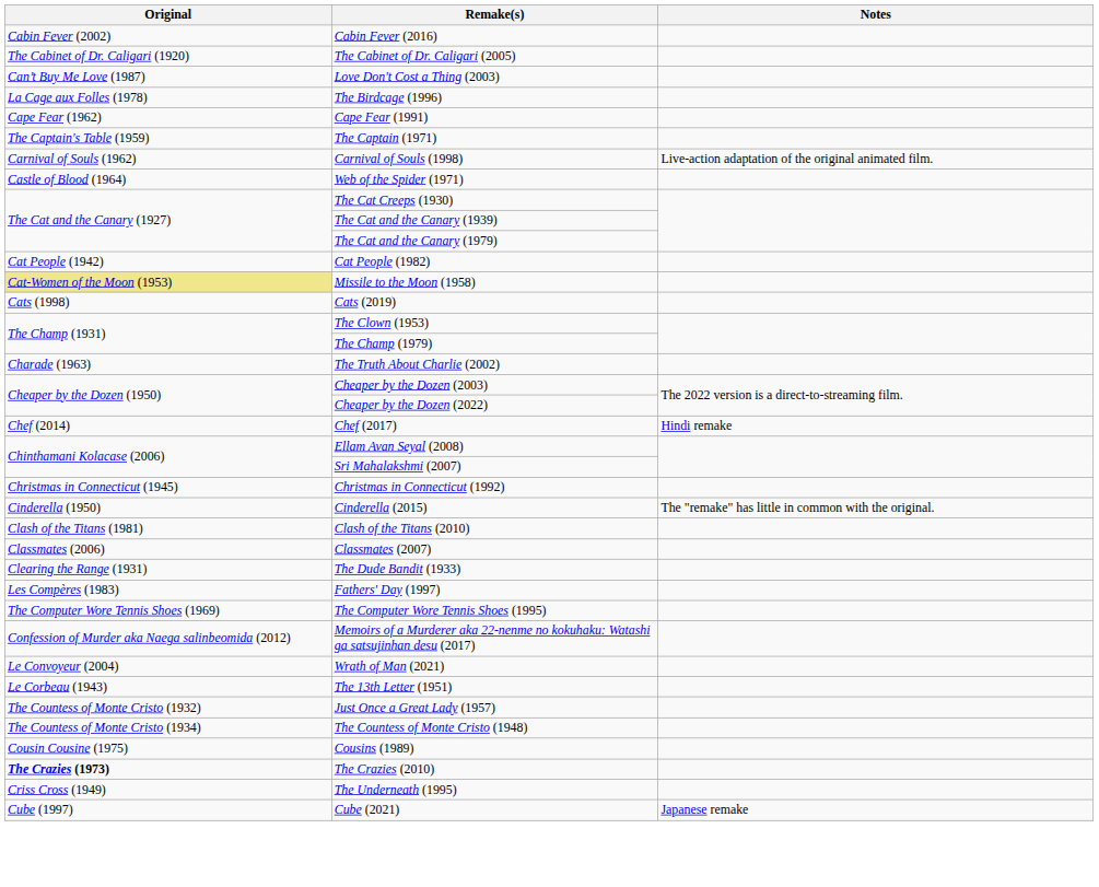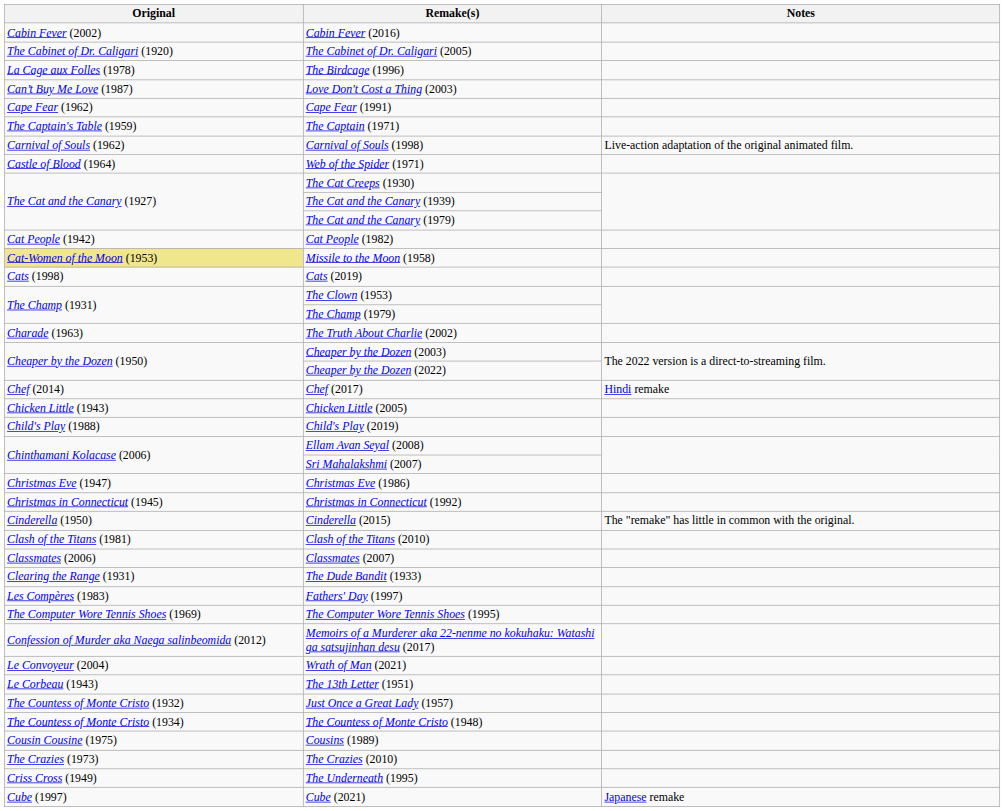 <table class="wikitable" style="width:85%">
 <tr>
 <th style="width:30%">Original</th>
 <th style="width:30%">Remake(s)</th>
 <th>Notes</th>
 </tr>
 <tr>
 <td><em><a href='#'>Cabin Fever</a></em> (2002)</td>
 <td><em><a href='#'>Cabin Fever</a></em> (2016)</td>
 <td></td>
 </tr>
 <tr>
 <td><em><a href='#'>The Cabinet of Dr. Caligari</a></em> (1920)</td>
 <td><em><a href='#'>The Cabinet of Dr. Caligari</a></em> (2005)</td>
 <td></td>
 </tr>
 <tr>
-<td><em><a href='#'>Can’t Buy Me Love</a></em> (1987)</td>
-<td><em><a href='#'>Love Don't Cost a Thing</a></em> (2003)</td>
+<td><em><a href='#'>La Cage aux Folles</a></em> (1978)</td>
+<td><em><a href='#'>The Birdcage</a></em> (1996)</td>
 <td></td>
 </tr>
 <tr>
-<td><em><a href='#'>La Cage aux Folles</a></em> (1978)</td>
-<td><em><a href='#'>The Birdcage</a></em> (1996)</td>
+<td><em><a href='#'>Can’t Buy Me Love</a></em> (1987)</td>
+<td><em><a href='#'>Love Don't Cost a Thing</a></em> (2003)</td>
 <td></td>
 </tr>
 <tr>
 <td><em><a href='#'>Cape Fear</a></em> (1962)</td>
 <td><em><a href='#'>Cape Fear</a></em> (1991)</td>
 <td></td>
 </tr>
 <tr>
 <td><em><a href='#'>The Captain's Table</a></em> (1959)</td>
 <td><em><a href='#'>The Captain</a></em> (1971)</td>
 <td></td>
 </tr>
 <tr>
 <td><em><a href='#'>Carnival of Souls</a></em> (1962)</td>
 <td><em><a href='#'>Carnival of Souls</a></em> (1998)</td>
 <td>Live-action adaptation of the original animated film.</td>
 </tr>
 <tr>
 <td><em><a href='#'>Castle of Blood</a></em> (1964)</td>
 <td><em><a href='#'>Web of the Spider</a></em> (1971)</td>
 <td></td>
 </tr>
 <tr>
 <td rowspan="3"><em><a href='#'>The Cat and the Canary</a></em> (1927)</td>
 <td><em><a href='#'>The Cat Creeps</a></em> (1930)</td>
 <td rowspan="3"></td>
 </tr>
 <tr>
 <td><em><a href='#'>The Cat and the Canary</a></em> (1939)</td>
 </tr>
 <tr>
 <td><em><a href='#'>The Cat and the Canary</a></em> (1979)</td>
 </tr>
 <tr>
 <td><em><a href='#'>Cat People</a></em> (1942)</td>
 <td><em><a href='#'>Cat People</a></em> (1982)</td>
 <td></td>
 </tr>
 <tr>
 <td style="background: khaki;"><em><a href='#'>Cat-Women of the Moon</a></em> (1953)</td>
 <td><em><a href='#'>Missile to the Moon</a></em> (1958)</td>
 <td></td>
 </tr>
 <tr>
 <td><em><a href='#'>Cats</a></em> (1998)</td>
 <td><em><a href='#'>Cats</a></em> (2019)</td>
 <td></td>
 </tr>
 <tr>
 <td rowspan="2"><em><a href='#'>The Champ</a></em> (1931)</td>
 <td><em><a href='#'>The Clown</a></em> (1953)</td>
 <td rowspan="2"></td>
 </tr>
 <tr>
 <td><em><a href='#'>The Champ</a></em> (1979)</td>
 </tr>
 <tr>
 <td><em><a href='#'>Charade</a></em> (1963)</td>
 <td><em><a href='#'>The Truth About Charlie</a></em> (2002)</td>
 <td></td>
 </tr>
 <tr>
 <td rowspan="2"><em><a href='#'>Cheaper by the Dozen</a></em> (1950)</td>
 <td><em><a href='#'>Cheaper by the Dozen</a></em> (2003)</td>
 <td rowspan="2">The 2022 version is a direct-to-streaming film.</td>
 </tr>
 <tr>
 <td><em><a href='#'>Cheaper by the Dozen</a></em> (2022)</td>
 </tr>
 <tr>
 <td><em><a href='#'>Chef</a></em> (2014)</td>
 <td><em><a href='#'>Chef</a></em> (2017)</td>
 <td><a href='#'>Hindi</a> remake</td>
 </tr>
 <tr>
+<td><em><a href='#'>Chicken Little</a></em> (1943)</td>
+<td><em><a href='#'>Chicken Little</a></em> (2005)</td>
+<td></td>
+</tr>
+<tr>
+<td><em><a href='#'>Child's Play</a></em> (1988)</td>
+<td><em><a href='#'>Child's Play</a></em> (2019)</td>
+<td></td>
+</tr>
+<tr>
 <td rowspan="2"><em><a href='#'>Chinthamani Kolacase</a></em> (2006)</td>
 <td><em><a href='#'>Ellam Avan Seyal</a></em> (2008)</td>
 <td rowspan="2"></td>
 </tr>
 <tr>
 <td><em><a href='#'>Sri Mahalakshmi</a></em> (2007)</td>
+</tr>
+<tr>
+<td><em><a href='#'>Christmas Eve</a></em> (1947)</td>
+<td><em><a href='#'>Christmas Eve</a></em> (1986)</td>
+<td></td>
 </tr>
 <tr>
 <td><em><a href='#'>Christmas in Connecticut</a></em> (1945)</td>
 <td><em><a href='#'>Christmas in Connecticut</a></em> (1992)</td>
 <td></td>
 </tr>
 <tr>
 <td><em><a href='#'>Cinderella</a></em> (1950)</td>
 <td><em><a href='#'>Cinderella</a></em> (2015)</td>
 <td>The "remake" has little in common with the original.</td>
 </tr>
 <tr>
 <td><em><a href='#'>Clash of the Titans</a></em> (1981)</td>
 <td><em><a href='#'>Clash of the Titans</a></em> (2010)</td>
 <td></td>
 </tr>
 <tr>
 <td><em><a href='#'>Classmates</a></em> (2006)</td>
 <td><em><a href='#'>Classmates</a></em> (2007)</td>
 <td></td>
 </tr>
 <tr>
 <td><em><a href='#'>Clearing the Range</a></em> (1931)</td>
 <td><em><a href='#'>The Dude Bandit</a></em> (1933)</td>
 <td></td>
 </tr>
 <tr>
 <td><em><a href='#'>Les Compères</a></em> (1983)</td>
 <td><em><a href='#'>Fathers' Day</a></em> (1997)</td>
 <td></td>
 </tr>
 <tr>
 <td><em><a href='#'>The Computer Wore Tennis Shoes</a></em> (1969)</td>
 <td><em><a href='#'>The Computer Wore Tennis Shoes</a></em> (1995)</td>
 <td></td>
 </tr>
 <tr>
 <td><em><a href='#'>Confession of Murder aka Naega salinbeomida</a></em> (2012)</td>
 <td><em><a href='#'>Memoirs of a Murderer aka 22-nenme no kokuhaku: Watashi ga satsujinhan desu</a></em> (2017)</td>
 <td></td>
 </tr>
 <tr>
 <td><em><a href='#'>Le Convoyeur</a></em> (2004)</td>
 <td><em><a href='#'>Wrath of Man</a></em> (2021)</td>
 <td></td>
 </tr>
 <tr>
 <td><em><a href='#'>Le Corbeau</a></em> (1943)</td>
 <td><em><a href='#'>The 13th Letter</a></em> (1951)</td>
 <td></td>
 </tr>
 <tr>
 <td><em><a href='#'>The Countess of Monte Cristo</a></em> (1932)</td>
 <td><em><a href='#'>Just Once a Great Lady</a></em> (1957)</td>
 <td></td>
 </tr>
 <tr>
 <td><em><a href='#'>The Countess of Monte Cristo</a></em> (1934)</td>
 <td><em><a href='#'>The Countess of Monte Cristo</a></em> (1948)</td>
 <td></td>
 </tr>
 <tr>
 <td><em><a href='#'>Cousin Cousine</a></em> (1975)</td>
 <td><em><a href='#'>Cousins</a></em> (1989)</td>
 <td></td>
 </tr>
 <tr>
-<td><strong><em><a href='#'>The Crazies</a></em> (1973)</strong></td>
+<td><em><a href='#'>The Crazies</a></em> (1973)</td>
 <td><em><a href='#'>The Crazies</a></em> (2010)</td>
 <td></td>
 </tr>
 <tr>
 <td><em><a href='#'>Criss Cross</a></em> (1949)</td>
 <td><em><a href='#'>The Underneath</a></em> (1995)</td>
 <td></td>
 </tr>
 <tr>
 <td><em><a href='#'>Cube</a></em> (1997)</td>
 <td><em><a href='#'>Cube</a></em> (2021)</td>
 <td><a href='#'>Japanese</a> remake</td>
 </tr>
 </table>
